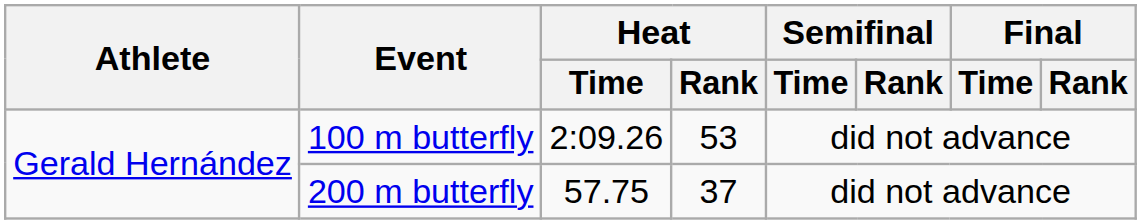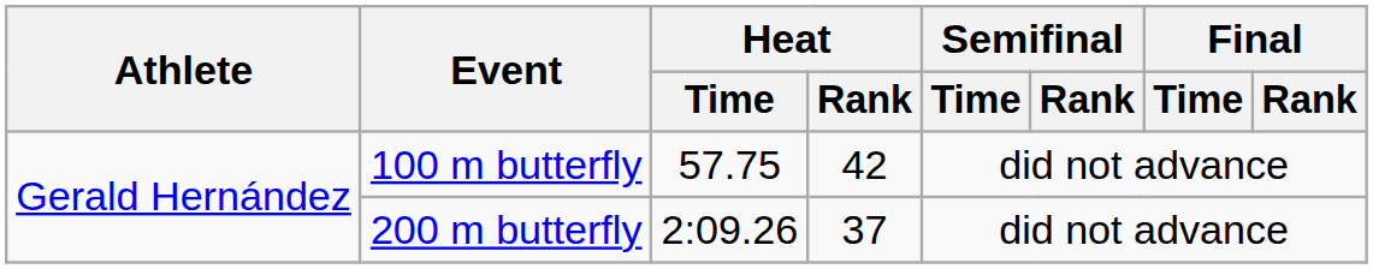 <table class="wikitable" style="text-align:center; font-size:90%">
 <tr>
 <th rowspan="2">Athlete</th>
 <th rowspan="2">Event</th>
 <th colspan="2">Heat</th>
 <th colspan="2">Semifinal</th>
 <th colspan="2">Final</th>
 </tr>
 <tr style="font-size:95%">
 <th>Time</th>
 <th>Rank</th>
 <th>Time</th>
 <th>Rank</th>
 <th>Time</th>
 <th>Rank</th>
 </tr>
 <tr>
 <td align=left rowspan=2><a href='#'>Gerald Hernández</a></td>
 <td align=left><a href='#'>100 m butterfly</a></td>
-<td>2:09.26</td>
-<td>53</td>
+<td>57.75</td>
+<td>42</td>
 <td colspan=4>did not advance</td>
 </tr>
 <tr>
 <td align=left><a href='#'>200 m butterfly</a></td>
-<td>57.75</td>
+<td>2:09.26</td>
 <td>37</td>
 <td colspan=4>did not advance</td>
 </tr>
 </table>
